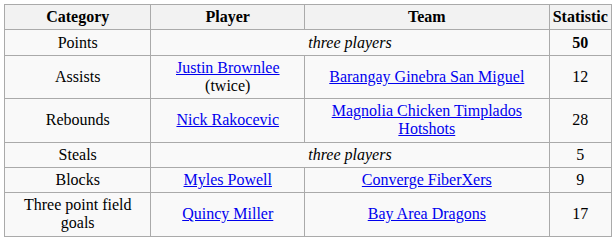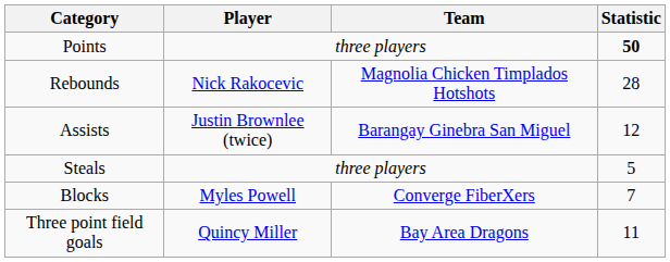 <table class="wikitable" style="text-align:center">
 <tr>
 <th>Category</th>
 <th>Player</th>
 <th>Team</th>
 <th>Statistic</th>
 </tr>
 <tr>
 <td>Points</td>
 <td colspan=2><em>three players</em></td>
 <td><strong>50</strong></td>
 </tr>
 <tr>
+<td>Rebounds</td>
+<td><a href='#'>Nick Rakocevic</a></td>
+<td><a href='#'>Magnolia Chicken Timplados Hotshots</a></td>
+<td>28</td>
+</tr>
+<tr>
 <td>Assists</td>
 <td><a href='#'>Justin Brownlee</a> (twice)</td>
 <td><a href='#'>Barangay Ginebra San Miguel</a></td>
 <td>12</td>
-</tr>
-<tr>
-<td>Rebounds</td>
-<td><a href='#'>Nick Rakocevic</a></td>
-<td><a href='#'>Magnolia Chicken Timplados Hotshots</a></td>
-<td>28</td>
 </tr>
 <tr>
 <td>Steals</td>
 <td colspan=2><em>three players</em></td>
 <td>5</td>
 </tr>
 <tr>
 <td>Blocks</td>
 <td><a href='#'>Myles Powell</a></td>
 <td><a href='#'>Converge FiberXers</a></td>
-<td>9</td>
+<td>7</td>
 </tr>
 <tr>
 <td>Three point field goals</td>
 <td><a href='#'>Quincy Miller</a></td>
 <td><a href='#'>Bay Area Dragons</a></td>
-<td>17</td>
+<td>11</td>
 </tr>
 </table>
